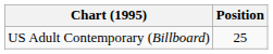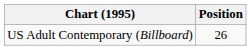 <table class="wikitable">
 <tr>
 <th>Chart (1995)</th>
 <th>Position</th>
 </tr>
 <tr>
 <td>US Adult Contemporary (<em>Billboard</em>)</td>
-<td align="center">25</td>
+<td align="center">26</td>
 </tr>
 </table>
